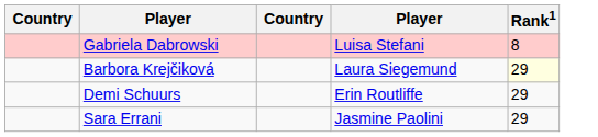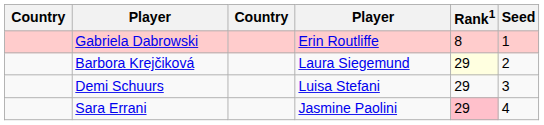 <table class="sortable wikitable">
 <tr>
 <th width="70">Country</th>
 <th width="175">Player</th>
 <th width="70">Country</th>
 <th width="175">Player</th>
 <th>Rank<sup>1</sup></th>
+<th>Seed</th>
 </tr>
 <tr style="background:#fcc;">
 <td></td>
 <td><a href='#'>Gabriela Dabrowski</a></td>
 <td></td>
-<td><a href='#'>Luisa Stefani</a></td>
+<td><a href='#'>Erin Routliffe</a></td>
 <td>8</td>
+<td>1</td>
 </tr>
 <tr>
 <td></td>
 <td><a href='#'>Barbora Krejčiková</a></td>
 <td></td>
 <td><a href='#'>Laura Siegemund</a></td>
 <td style="background: lightyellow;">29</td>
+<td>2</td>
 </tr>
 <tr>
 <td></td>
 <td><a href='#'>Demi Schuurs</a></td>
 <td></td>
-<td><a href='#'>Erin Routliffe</a></td>
+<td><a href='#'>Luisa Stefani</a></td>
 <td>29</td>
+<td>3</td>
 </tr>
 <tr>
 <td></td>
 <td><a href='#'>Sara Errani</a></td>
 <td></td>
 <td><a href='#'>Jasmine Paolini</a></td>
-<td>29</td>
+<td style="background: pink;">29</td>
+<td>4</td>
 </tr>
 </table>
